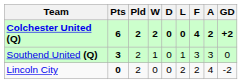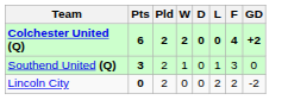 <table class="wikitable" style="text-align: center; font-size: 100%;">
 <tr>
 <th width=160>Team</th>
 <th width=15>Pts</th>
 <th width=15>Pld</th>
 <th width=15>W</th>
 <th width=15>D</th>
 <th width=15>L</th>
 <th width=15>F</th>
-<th width=15>A</th>
 <th width=15>GD</th>
 </tr>
 <tr style="background:#ccffcc">
 <td style="text-align:left;"><strong><a href='#'>Colchester United</a> (Q)</strong></td>
 <td><strong>6</strong></td>
 <td><strong>2</strong></td>
 <td><strong>2</strong></td>
 <td><strong>0</strong></td>
 <td><strong>0</strong></td>
 <td><strong>4</strong></td>
-<td><strong>2</strong></td>
 <td><strong>+2</strong></td>
 </tr>
 <tr style="background:#ccffcc">
 <td style="text-align:left;"><a href='#'>Southend United</a> <strong>(Q)</strong></td>
 <td><strong>3</strong></td>
 <td>2</td>
 <td>1</td>
 <td>0</td>
 <td>1</td>
-<td>3</td>
 <td>3</td>
 <td>0</td>
 </tr>
 <tr>
 <td style="text-align:left;"><a href='#'>Lincoln City</a></td>
 <td><strong>0</strong></td>
 <td>2</td>
 <td>0</td>
 <td>0</td>
 <td>2</td>
 <td>2</td>
-<td>4</td>
 <td>-2</td>
 </tr>
 </table>
